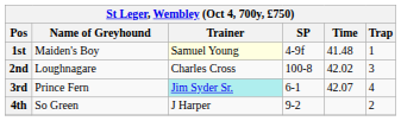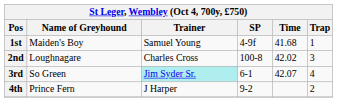 <table class="wikitable">
 <tr>
 <th colspan="6"><a href='#'>St Leger</a>, <a href='#'>Wembley</a> (Oct 4, 700y, £750)</th>
 </tr>
 <tr>
 <th width=30>Pos</th>
 <th width=180>Name of Greyhound</th>
 <th width=150>Trainer</th>
 <th width=50>SP</th>
 <th width=50>Time</th>
 <th width=30>Trap</th>
 </tr>
 <tr>
 <th>1st</th>
 <td>Maiden's Boy</td>
-<td style="background: lightyellow;">Samuel Young</td>
+<td>Samuel Young</td>
 <td>4-9f</td>
-<td>41.48</td>
+<td>41.68</td>
 <td>1</td>
 </tr>
 <tr>
 <th>2nd</th>
 <td>Loughnagare</td>
 <td>Charles Cross</td>
 <td>100-8</td>
 <td>42.02</td>
 <td>3</td>
 </tr>
 <tr>
 <th>3rd</th>
-<td>Prince Fern</td>
+<td>So Green</td>
 <td style="background: paleturquoise;"><a href='#'>Jim Syder Sr.</a></td>
 <td>6-1</td>
 <td>42.07</td>
 <td>4</td>
 </tr>
 <tr>
 <th>4th</th>
-<td>So Green</td>
+<td>Prince Fern</td>
 <td>J Harper</td>
 <td>9-2</td>
 <td></td>
 <td>2</td>
 </tr>
 <tr>
 </tr>
 </table>
